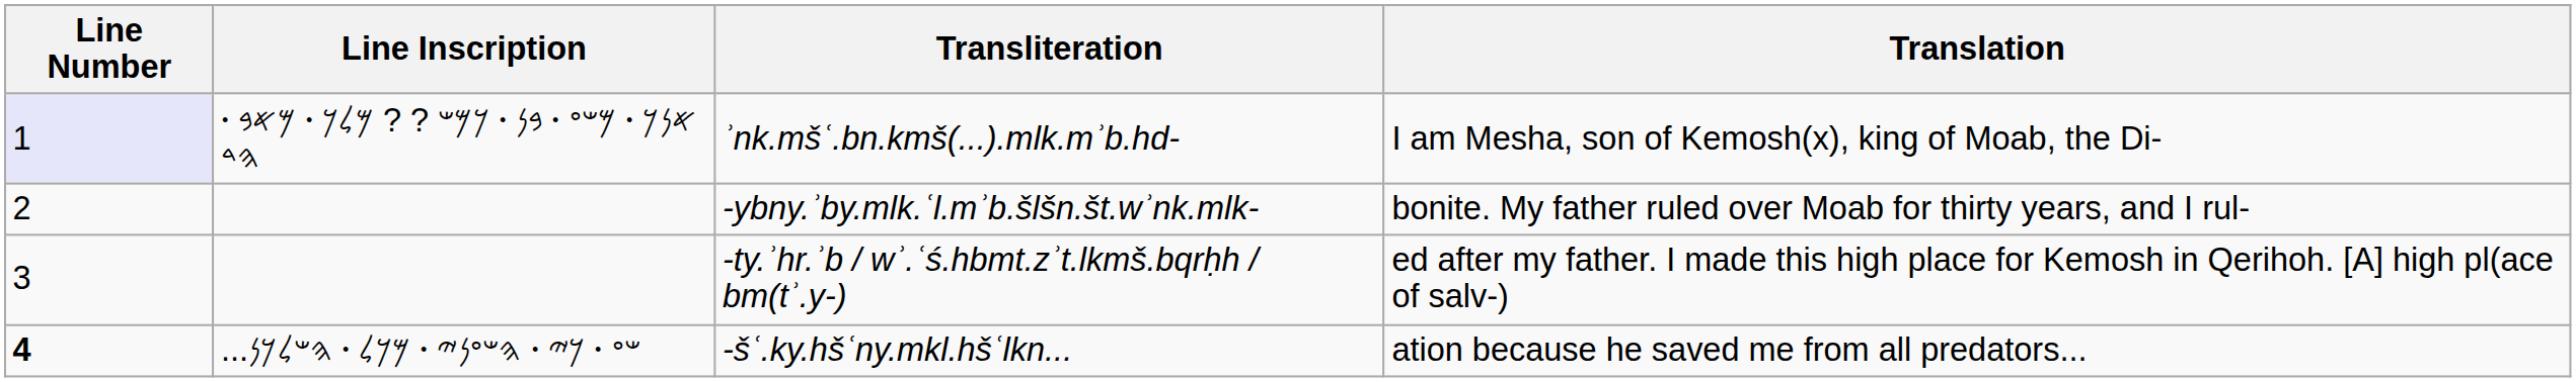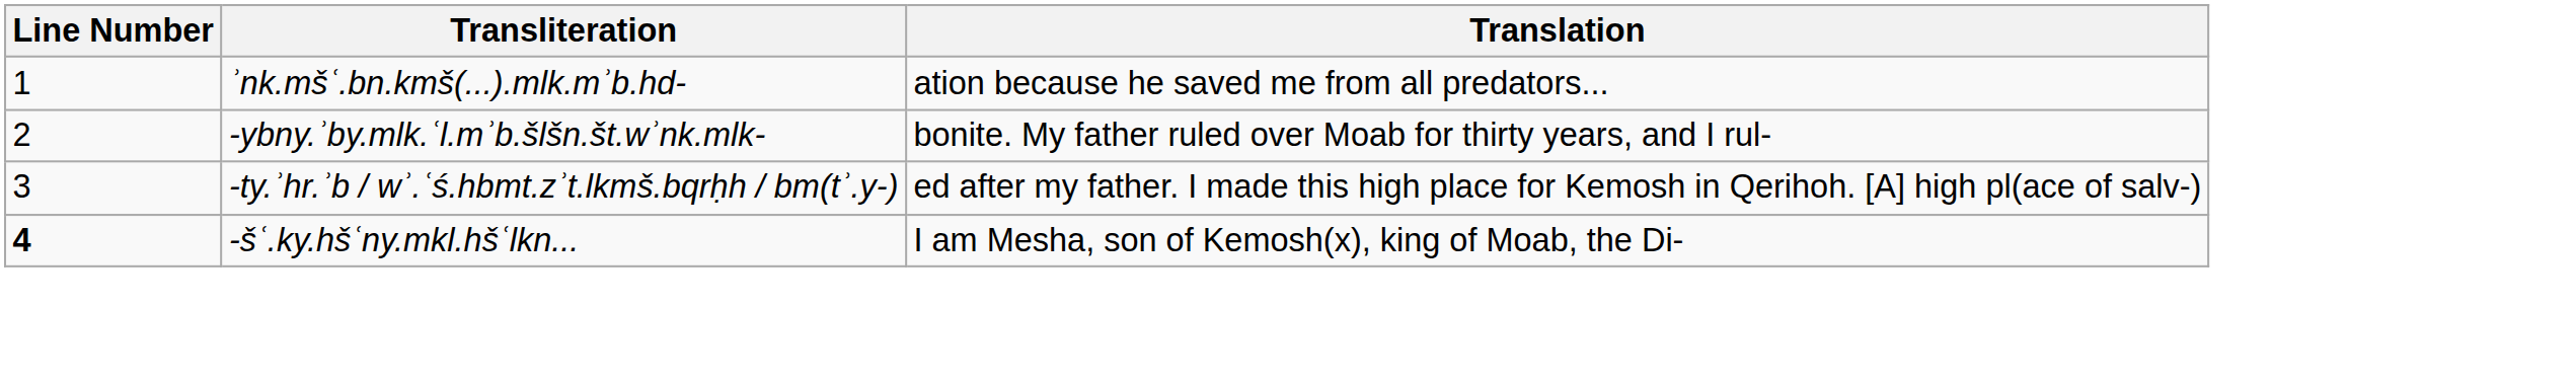 <table class="wikitable">
 <tr>
 <th>Line Number</th>
-<th>Line Inscription</th>
 <th>Transliteration</th>
 <th>Translation</th>
 </tr>
 <tr>
-<td style="background: lavender;">1</td>
-<td>𐤀𐤍𐤊 𐤟 𐤌𐤔𐤏 𐤟 𐤁𐤍 𐤟 𐤊𐤌𐤔 ? ? 𐤌𐤋𐤊 𐤟 𐤌𐤀𐤁 𐤟 𐤄𐤃</td>
+<td>1</td>
 <td><em>ʾnk.mšʿ.bn.kmš(...).mlk.mʾb.hd-</em></td>
-<td>I am Mesha, son of Kemosh(x), king of Moab, the Di-</td>
+<td>ation because he saved me from all predators...</td>
 </tr>
 <tr>
 <td>2</td>
-<td></td>
 <td><em>-ybny.ʾby.mlk.ʿl.mʾb.šlšn.št.wʾnk.mlk-</em></td>
 <td>bonite. My father ruled over Moab for thirty years, and I rul-</td>
 </tr>
 <tr>
 <td>3</td>
-<td></td>
 <td><em>-ty.ʾhr.ʾb / wʾ.ʿś.hbmt.zʾt.lkmš.bqrḥh / bm(tʾ.y-)</em></td>
 <td>ed after my father. I made this high place for Kemosh in Qerihoh. [A] high pl(ace of salv-)</td>
 </tr>
 <tr>
 <td><strong>4</strong></td>
-<td>...𐤔𐤏 𐤟 𐤊𐤉 𐤟 𐤄𐤔𐤏𐤍𐤉 𐤟 𐤌𐤊𐤋 𐤟 𐤄𐤔𐤋𐤊𐤍</td>
 <td><em>-šʿ.ky.hšʿny.mkl.hšʿlkn...</em></td>
-<td>ation because he saved me from all predators...</td>
+<td>I am Mesha, son of Kemosh(x), king of Moab, the Di-</td>
 </tr>
 </table>
